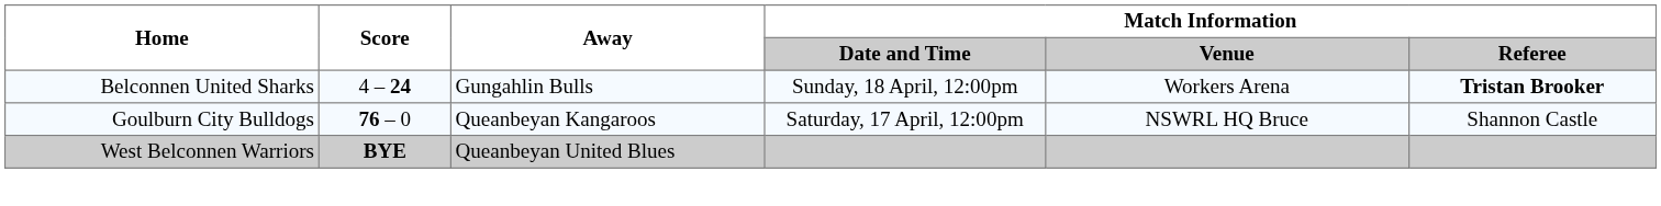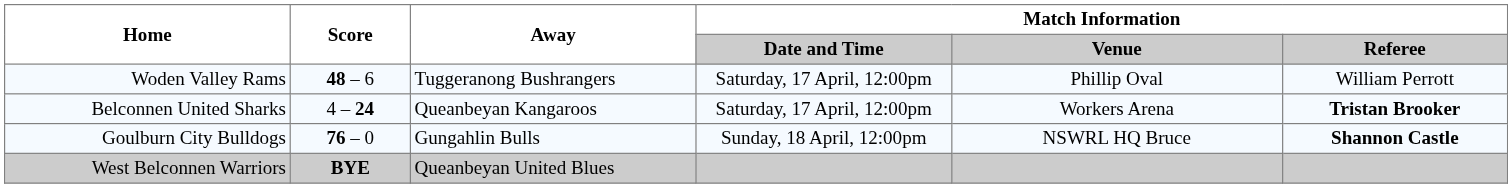 <table border="1" cellpadding="3" cellspacing="0" width="100%" style="border-collapse:collapse;  text-align:center;">
 <tr>
 <th rowspan="2" width="19%">Home</th>
 <th rowspan="2" width="8%">Score</th>
 <th rowspan="2" width="19%">Away</th>
 <th colspan="3">Match Information</th>
 </tr>
 <tr bgcolor="#CCCCCC">
 <th width="17%">Date and Time</th>
 <th width="22%">Venue</th>
 <th width="50%">Referee</th>
 </tr>
 <tr style="text-align:center; background:#f5faff;">
+<td align="right">Woden Valley Rams </td>
+<td><strong>48</strong> – 6</td>
+<td align="left"> Tuggeranong Bushrangers</td>
+<td>Saturday, 17 April, 12:00pm</td>
+<td>Phillip Oval</td>
+<td>William Perrott</td>
+</tr>
+<tr style="text-align:center; background:#f5faff;">
 <td align="right">Belconnen United Sharks </td>
 <td>4 – <strong>24</strong></td>
-<td align="left"> Gungahlin Bulls</td>
-<td>Sunday, 18 April, 12:00pm</td>
+<td align="left"> Queanbeyan Kangaroos</td>
+<td>Saturday, 17 April, 12:00pm</td>
 <td>Workers Arena</td>
 <td><strong>Tristan Brooker</strong></td>
 </tr>
 <tr style="text-align:center; background:#f5faff;">
 <td align="right">Goulburn City Bulldogs </td>
 <td><strong>76</strong> – 0</td>
-<td align="left"> Queanbeyan Kangaroos</td>
-<td>Saturday, 17 April, 12:00pm</td>
+<td align="left"> Gungahlin Bulls</td>
+<td>Sunday, 18 April, 12:00pm</td>
 <td>NSWRL HQ Bruce</td>
-<td>Shannon Castle</td>
+<td><strong>Shannon Castle</strong></td>
 </tr>
 <tr style="text-align:center; background:#CCCCCC;">
 <td align="right">West Belconnen Warriors </td>
 <td><strong>BYE</strong></td>
 <td align="left"> Queanbeyan United Blues</td>
 <td></td>
 <td></td>
 <td></td>
 </tr>
 </table>
